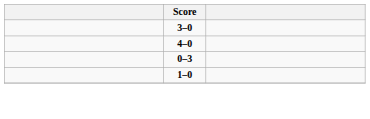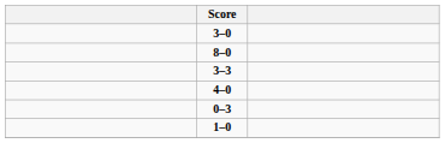 <table class="wikitable" style="text-align: center; font-size:100% ">
 <tr>
 <th align="right" width="250"></th>
 <th width="60">Score</th>
 <th align="left" width="250"></th>
 </tr>
 <tr>
 <td align=left><strong></strong></td>
 <td align=center><strong>3–0</strong></td>
+<td align=left></td>
+</tr>
+<tr>
+<td align=left><strong></strong></td>
+<td align=center><strong>8–0</strong></td>
+<td align=left></td>
+</tr>
+<tr>
+<td align=left></td>
+<td align=center><strong>3–3</strong></td>
 <td align=left></td>
 </tr>
 <tr>
 <td align=left><strong></strong></td>
 <td align=center><strong>4–0</strong></td>
 <td align=left></td>
 </tr>
 <tr>
 <td align=left></td>
 <td align=center><strong>0–3</strong></td>
 <td align=left><strong></strong></td>
 </tr>
 <tr>
 <td align=left><strong></strong></td>
 <td align=center><strong>1–0</strong></td>
 <td align=left></td>
 </tr>
 <tr>
 </tr>
 </table>
